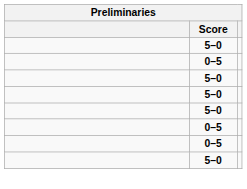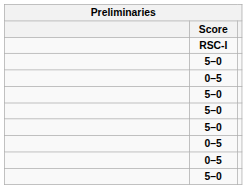 <table class="wikitable" style="text-align: center; font-size:90% ">
 <tr>
 <th colspan=3>Preliminaries</th>
 </tr>
 <tr>
 <th align="right" width="250"></th>
 <th width="60">Score</th>
 <th align=leftwidth="250"></th>
+</tr>
+<tr>
+<td align=left></td>
+<td><strong>RSC-I</strong></td>
+<td align=left><strong></strong></td>
 </tr>
 <tr>
 <td align=left><strong></strong></td>
 <td><strong>5–0</strong></td>
 <td align=left></td>
 </tr>
 <tr>
 <td align=left></td>
 <td><strong>0–5</strong></td>
 <td align=left><strong></strong></td>
 </tr>
 <tr>
 <td align=left><strong></strong></td>
 <td><strong>5–0</strong></td>
 <td align=left></td>
 </tr>
 <tr>
 <td align=left><strong></strong></td>
 <td><strong>5–0</strong></td>
 <td align=left></td>
 </tr>
 <tr>
 <td align=left><strong></strong></td>
 <td><strong>5–0</strong></td>
 <td align=left></td>
 </tr>
 <tr>
 <td align=left></td>
 <td><strong>0–5</strong></td>
 <td align=left><strong></strong></td>
 </tr>
 <tr>
 <td align=left></td>
 <td><strong>0–5</strong></td>
 <td align=left><strong></strong></td>
 </tr>
 <tr>
 <td align=left><strong></strong></td>
 <td><strong>5–0</strong></td>
 <td align=left></td>
 </tr>
 </table>
